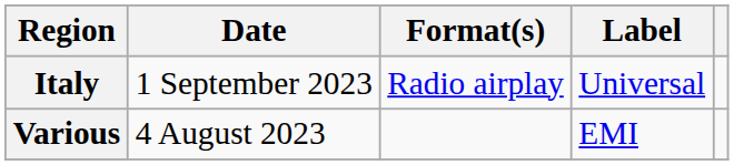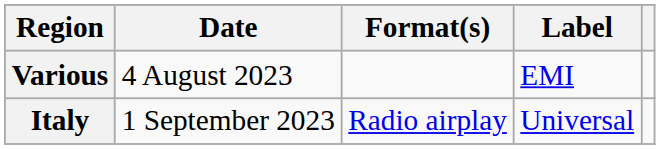 <table class="wikitable plainrowheaders">
 <tr>
 <th scope="col">Region</th>
 <th scope="col">Date</th>
 <th scope="col">Format(s)</th>
 <th scope="col">Label</th>
 <th scope="col"></th>
 </tr>
 <tr>
+<th scope="row">Various</th>
+<td>4 August 2023</td>
+<td></td>
+<td><a href='#'>EMI</a></td>
+<td align="center"></td>
+</tr>
+<tr>
 <th scope="row">Italy</th>
 <td>1 September 2023</td>
 <td><a href='#'>Radio airplay</a></td>
 <td><a href='#'>Universal</a></td>
 <td align="center"></td>
 </tr>
-<tr>
-<th scope="row">Various</th>
-<td>4 August 2023</td>
-<td></td>
-<td><a href='#'>EMI</a></td>
-<td align="center"></td>
-</tr>
 </table>
